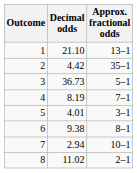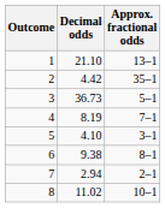 <table class="wikitable" style="text-align: right;">
 <tr>
 <th>Outcome</th>
 <th>Decimal<br>odds</th>
 <th>Approx.<br>fractional<br>odds</th>
 </tr>
 <tr>
 <td>1</td>
 <td>21.10</td>
 <td>13–1</td>
 </tr>
 <tr>
 <td>2</td>
 <td>4.42</td>
 <td>35–1</td>
 </tr>
 <tr>
 <td>3</td>
 <td>36.73</td>
 <td>5–1</td>
 </tr>
 <tr>
 <td>4</td>
 <td>8.19</td>
 <td>7–1</td>
 </tr>
 <tr>
 <td>5</td>
-<td>4.01</td>
+<td>4.10</td>
 <td>3–1</td>
 </tr>
 <tr>
 <td>6</td>
 <td>9.38</td>
 <td>8–1</td>
 </tr>
 <tr>
 <td>7</td>
 <td>2.94</td>
-<td>10–1</td>
+<td>2–1</td>
 </tr>
 <tr>
 <td>8</td>
 <td>11.02</td>
-<td>2–1</td>
+<td>10–1</td>
 </tr>
 </table>
